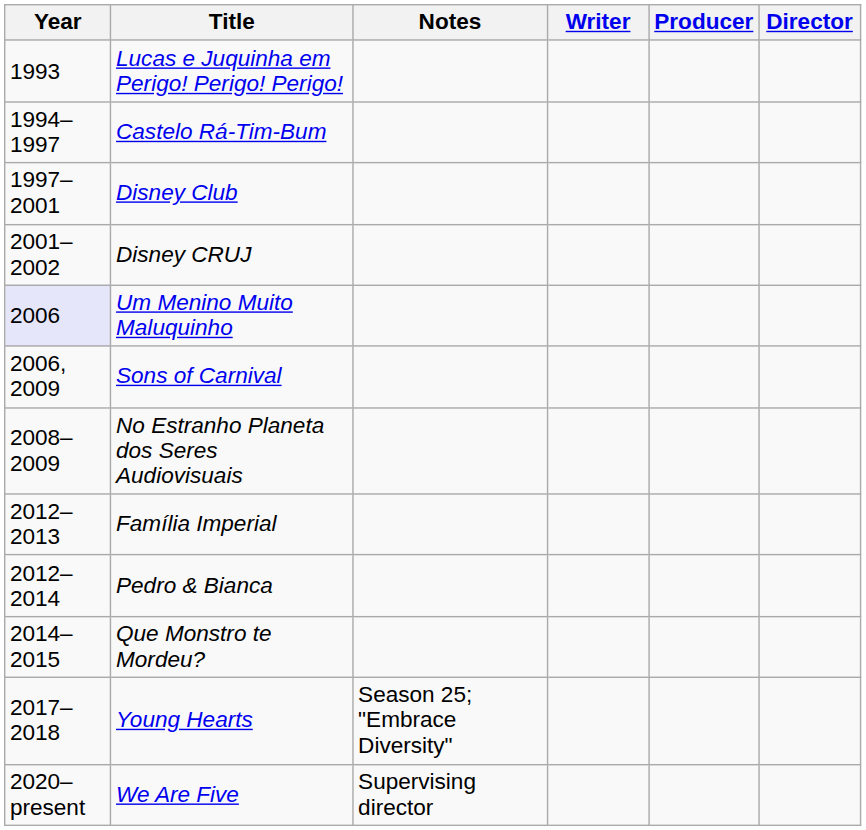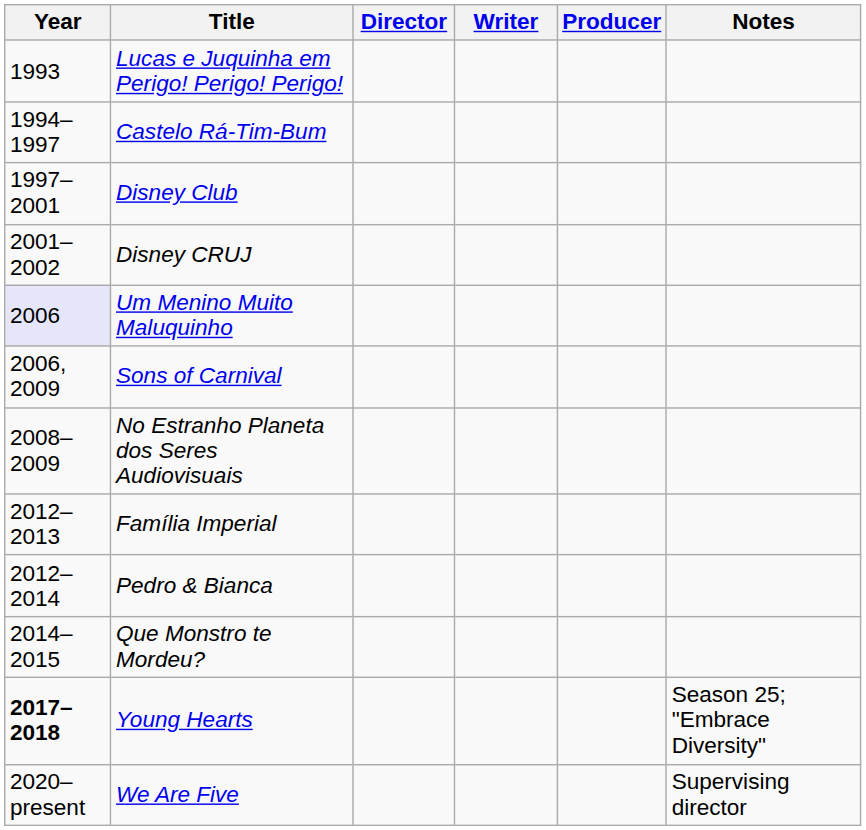 <table class="wikitable">
 <tr>
 <th>Year</th>
 <th>Title</th>
-<th scope="col">Notes</th>
+<th width=65><a href='#'>Director</a></th>
 <th width=65><a href='#'>Writer</a></th>
 <th width=65><a href='#'>Producer</a></th>
-<th width=65><a href='#'>Director</a></th>
+<th scope="col">Notes</th>
 </tr>
 <tr>
 <td>1993</td>
 <td><em><a href='#'>Lucas e Juquinha em Perigo! Perigo! Perigo!</a></em></td>
 <td></td>
 <td></td>
 <td></td>
 <td></td>
 </tr>
 <tr>
 <td>1994–1997</td>
 <td><em><a href='#'>Castelo Rá-Tim-Bum</a></em></td>
 <td></td>
 <td></td>
 <td></td>
 <td></td>
 </tr>
 <tr>
 <td>1997–2001</td>
 <td><em><a href='#'>Disney Club</a></em></td>
 <td></td>
 <td></td>
 <td></td>
 <td></td>
 </tr>
 <tr>
 <td>2001–2002</td>
 <td><em>Disney CRUJ</em></td>
 <td></td>
 <td></td>
 <td></td>
 <td></td>
 </tr>
 <tr>
 <td style="background: lavender;">2006</td>
 <td><em><a href='#'>Um Menino Muito Maluquinho</a></em></td>
 <td></td>
 <td></td>
 <td></td>
 <td></td>
 </tr>
 <tr>
 <td>2006, 2009</td>
 <td><em><a href='#'>Sons of Carnival</a></em></td>
 <td></td>
 <td></td>
 <td></td>
 <td></td>
 </tr>
 <tr>
 <td>2008–2009</td>
 <td><em>No Estranho Planeta dos Seres Audiovisuais</em></td>
 <td></td>
 <td></td>
 <td></td>
 <td></td>
 </tr>
 <tr>
 <td>2012–2013</td>
 <td><em>Família Imperial</em></td>
 <td></td>
 <td></td>
 <td></td>
 <td></td>
 </tr>
 <tr>
 <td>2012–2014</td>
 <td><em>Pedro & Bianca</em></td>
 <td></td>
 <td></td>
 <td></td>
 <td></td>
 </tr>
 <tr>
 <td>2014–2015</td>
 <td><em>Que Monstro te Mordeu?</em></td>
 <td></td>
 <td></td>
 <td></td>
 <td></td>
 </tr>
 <tr>
-<td>2017–2018</td>
+<td><strong>2017–2018</strong></td>
 <td><em><a href='#'>Young Hearts</a></em></td>
-<td>Season 25; "Embrace Diversity"</td>
 <td></td>
 <td></td>
 <td></td>
+<td>Season 25; "Embrace Diversity"</td>
 </tr>
 <tr>
 <td>2020–present</td>
 <td><em><a href='#'>We Are Five</a></em></td>
-<td>Supervising director</td>
 <td></td>
 <td></td>
 <td></td>
+<td>Supervising director</td>
 </tr>
 </table>
